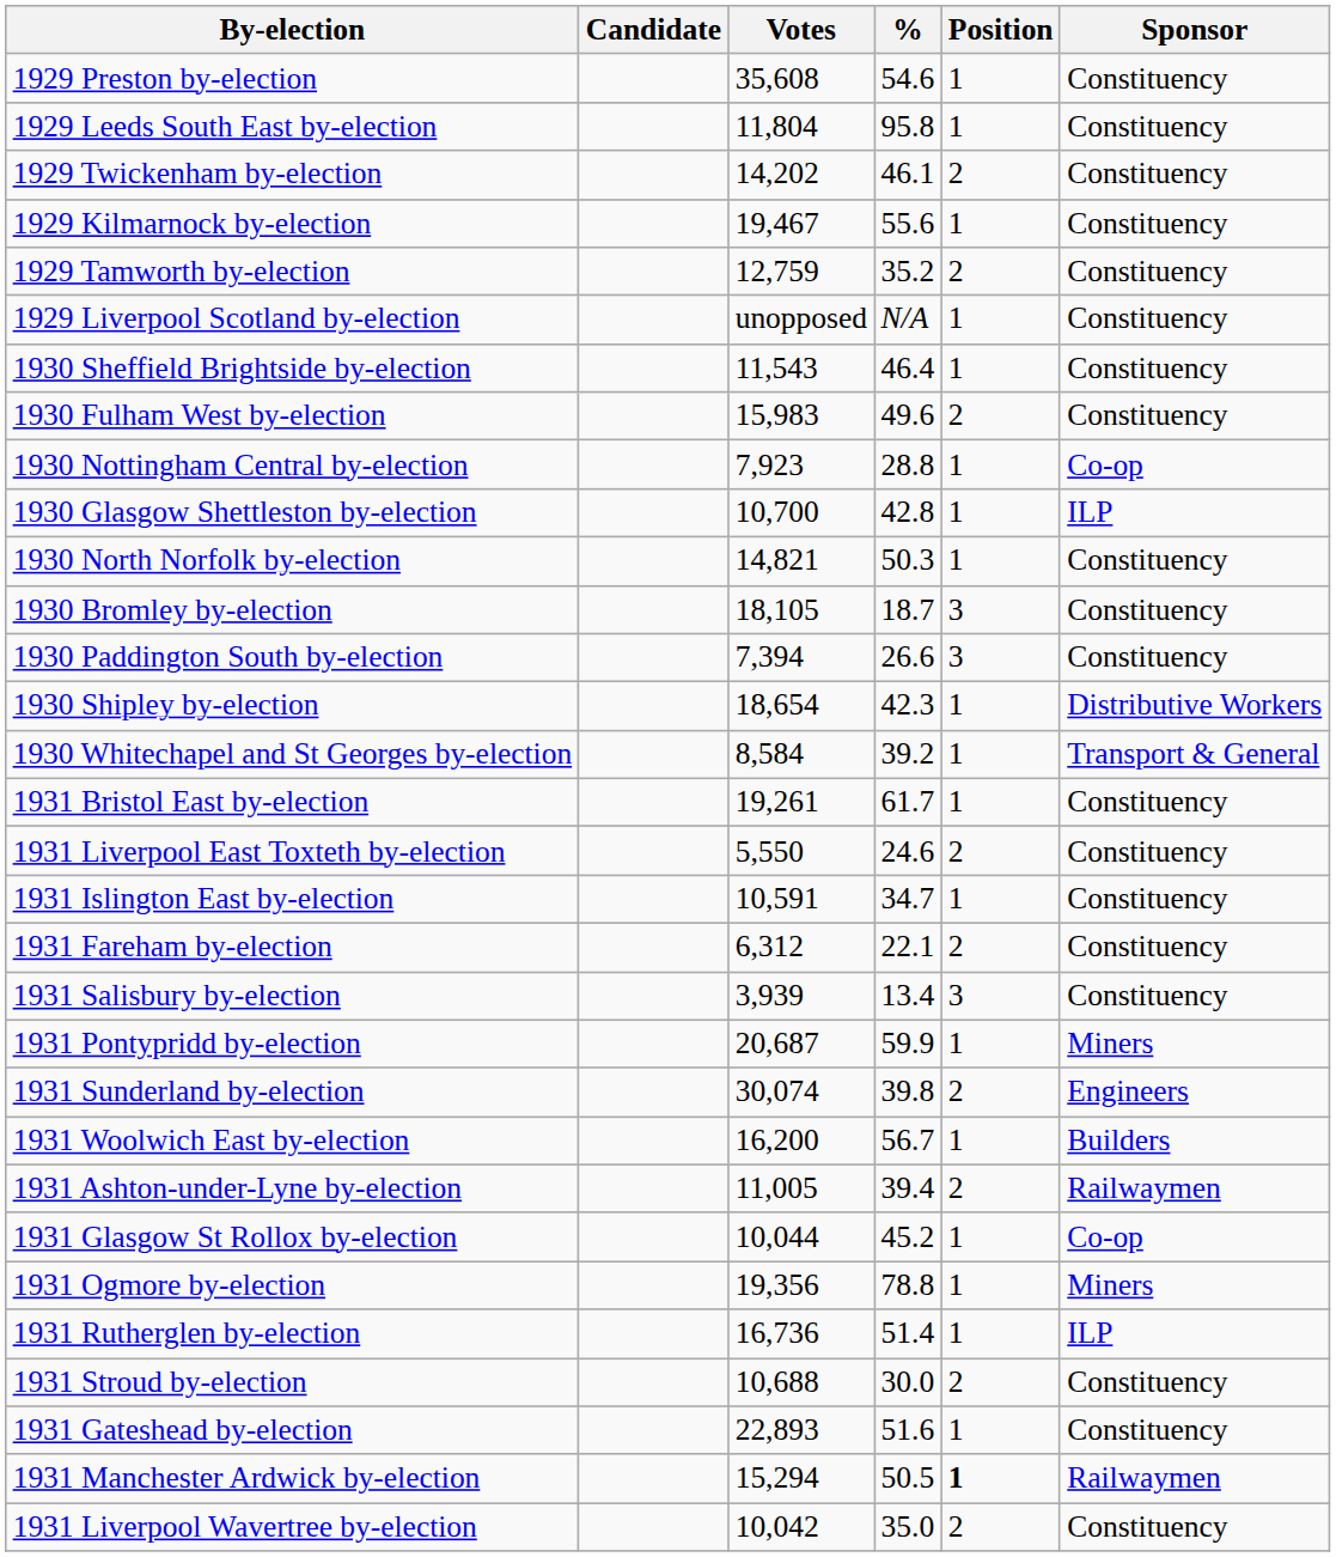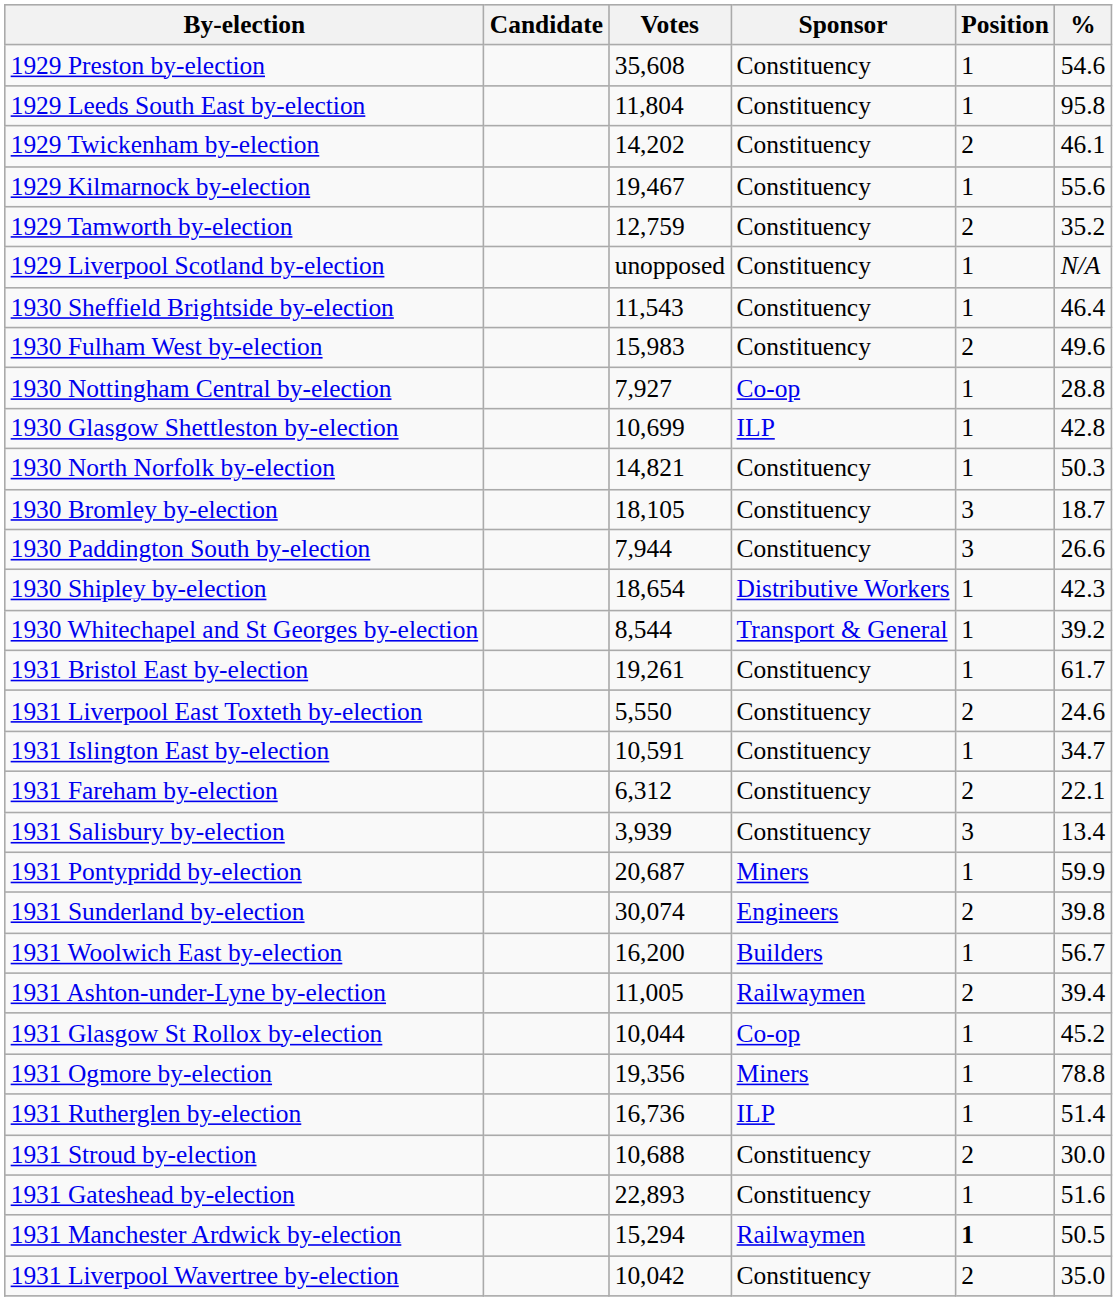 <table class="wikitable sortable">
 <tr>
 <th>By-election</th>
 <th>Candidate</th>
 <th>Votes</th>
+<th>Sponsor</th>
+<th>Position</th>
 <th>%</th>
-<th>Position</th>
-<th>Sponsor</th>
 </tr>
 <tr>
 <td><a href='#'>1929 Preston by-election</a></td>
 <td></td>
 <td>35,608</td>
+<td>Constituency</td>
+<td>1</td>
 <td>54.6</td>
-<td>1</td>
-<td>Constituency</td>
 </tr>
 <tr>
 <td><a href='#'>1929 Leeds South East by-election</a></td>
 <td></td>
 <td>11,804</td>
+<td>Constituency</td>
+<td>1</td>
 <td>95.8</td>
-<td>1</td>
-<td>Constituency</td>
 </tr>
 <tr>
 <td><a href='#'>1929 Twickenham by-election</a></td>
 <td></td>
 <td>14,202</td>
+<td>Constituency</td>
+<td>2</td>
 <td>46.1</td>
-<td>2</td>
-<td>Constituency</td>
 </tr>
 <tr>
 <td><a href='#'>1929 Kilmarnock by-election</a></td>
 <td></td>
 <td>19,467</td>
+<td>Constituency</td>
+<td>1</td>
 <td>55.6</td>
-<td>1</td>
-<td>Constituency</td>
 </tr>
 <tr>
 <td><a href='#'>1929 Tamworth by-election</a></td>
 <td></td>
 <td>12,759</td>
+<td>Constituency</td>
+<td>2</td>
 <td>35.2</td>
-<td>2</td>
-<td>Constituency</td>
 </tr>
 <tr>
 <td><a href='#'>1929 Liverpool Scotland by-election</a></td>
 <td></td>
 <td>unopposed</td>
+<td>Constituency</td>
+<td>1</td>
 <td><em>N/A</em></td>
-<td>1</td>
-<td>Constituency</td>
 </tr>
 <tr>
 <td><a href='#'>1930 Sheffield Brightside by-election</a></td>
 <td></td>
 <td>11,543</td>
+<td>Constituency</td>
+<td>1</td>
 <td>46.4</td>
-<td>1</td>
-<td>Constituency</td>
 </tr>
 <tr>
 <td><a href='#'>1930 Fulham West by-election</a></td>
 <td></td>
 <td>15,983</td>
+<td>Constituency</td>
+<td>2</td>
 <td>49.6</td>
-<td>2</td>
-<td>Constituency</td>
 </tr>
 <tr>
 <td><a href='#'>1930 Nottingham Central by-election</a></td>
 <td></td>
-<td>7,923</td>
+<td>7,927</td>
+<td><a href='#'>Co-op</a></td>
+<td>1</td>
 <td>28.8</td>
-<td>1</td>
-<td><a href='#'>Co-op</a></td>
 </tr>
 <tr>
 <td><a href='#'>1930 Glasgow Shettleston by-election</a></td>
 <td></td>
-<td>10,700</td>
+<td>10,699</td>
+<td><a href='#'>ILP</a></td>
+<td>1</td>
 <td>42.8</td>
-<td>1</td>
-<td><a href='#'>ILP</a></td>
 </tr>
 <tr>
 <td><a href='#'>1930 North Norfolk by-election</a></td>
 <td></td>
 <td>14,821</td>
+<td>Constituency</td>
+<td>1</td>
 <td>50.3</td>
-<td>1</td>
-<td>Constituency</td>
 </tr>
 <tr>
 <td><a href='#'>1930 Bromley by-election</a></td>
 <td></td>
 <td>18,105</td>
+<td>Constituency</td>
+<td>3</td>
 <td>18.7</td>
-<td>3</td>
-<td>Constituency</td>
 </tr>
 <tr>
 <td><a href='#'>1930 Paddington South by-election</a></td>
 <td></td>
-<td>7,394</td>
+<td>7,944</td>
+<td>Constituency</td>
+<td>3</td>
 <td>26.6</td>
-<td>3</td>
-<td>Constituency</td>
 </tr>
 <tr>
 <td><a href='#'>1930 Shipley by-election</a></td>
 <td></td>
 <td>18,654</td>
+<td><a href='#'>Distributive Workers</a></td>
+<td>1</td>
 <td>42.3</td>
-<td>1</td>
-<td><a href='#'>Distributive Workers</a></td>
 </tr>
 <tr>
 <td><a href='#'>1930 Whitechapel and St Georges by-election</a></td>
 <td></td>
-<td>8,584</td>
+<td>8,544</td>
+<td><a href='#'>Transport & General</a></td>
+<td>1</td>
 <td>39.2</td>
-<td>1</td>
-<td><a href='#'>Transport & General</a></td>
 </tr>
 <tr>
 <td><a href='#'>1931 Bristol East by-election</a></td>
 <td></td>
 <td>19,261</td>
+<td>Constituency</td>
+<td>1</td>
 <td>61.7</td>
-<td>1</td>
-<td>Constituency</td>
 </tr>
 <tr>
 <td><a href='#'>1931 Liverpool East Toxteth by-election</a></td>
 <td></td>
 <td>5,550</td>
+<td>Constituency</td>
+<td>2</td>
 <td>24.6</td>
-<td>2</td>
-<td>Constituency</td>
 </tr>
 <tr>
 <td><a href='#'>1931 Islington East by-election</a></td>
 <td></td>
 <td>10,591</td>
+<td>Constituency</td>
+<td>1</td>
 <td>34.7</td>
-<td>1</td>
-<td>Constituency</td>
 </tr>
 <tr>
 <td><a href='#'>1931 Fareham by-election</a></td>
 <td></td>
 <td>6,312</td>
+<td>Constituency</td>
+<td>2</td>
 <td>22.1</td>
-<td>2</td>
-<td>Constituency</td>
 </tr>
 <tr>
 <td><a href='#'>1931 Salisbury by-election</a></td>
 <td></td>
 <td>3,939</td>
+<td>Constituency</td>
+<td>3</td>
 <td>13.4</td>
-<td>3</td>
-<td>Constituency</td>
 </tr>
 <tr>
 <td><a href='#'>1931 Pontypridd by-election</a></td>
 <td></td>
 <td>20,687</td>
+<td><a href='#'>Miners</a></td>
+<td>1</td>
 <td>59.9</td>
-<td>1</td>
-<td><a href='#'>Miners</a></td>
 </tr>
 <tr>
 <td><a href='#'>1931 Sunderland by-election</a></td>
 <td></td>
 <td>30,074</td>
+<td><a href='#'>Engineers</a></td>
+<td>2</td>
 <td>39.8</td>
-<td>2</td>
-<td><a href='#'>Engineers</a></td>
 </tr>
 <tr>
 <td><a href='#'>1931 Woolwich East by-election</a></td>
 <td></td>
 <td>16,200</td>
+<td><a href='#'>Builders</a></td>
+<td>1</td>
 <td>56.7</td>
-<td>1</td>
-<td><a href='#'>Builders</a></td>
 </tr>
 <tr>
 <td><a href='#'>1931 Ashton-under-Lyne by-election</a></td>
 <td></td>
 <td>11,005</td>
+<td><a href='#'>Railwaymen</a></td>
+<td>2</td>
 <td>39.4</td>
-<td>2</td>
-<td><a href='#'>Railwaymen</a></td>
 </tr>
 <tr>
 <td><a href='#'>1931 Glasgow St Rollox by-election</a></td>
 <td></td>
 <td>10,044</td>
+<td><a href='#'>Co-op</a></td>
+<td>1</td>
 <td>45.2</td>
-<td>1</td>
-<td><a href='#'>Co-op</a></td>
 </tr>
 <tr>
 <td><a href='#'>1931 Ogmore by-election</a></td>
 <td></td>
 <td>19,356</td>
+<td><a href='#'>Miners</a></td>
+<td>1</td>
 <td>78.8</td>
-<td>1</td>
-<td><a href='#'>Miners</a></td>
 </tr>
 <tr>
 <td><a href='#'>1931 Rutherglen by-election</a></td>
 <td></td>
 <td>16,736</td>
+<td><a href='#'>ILP</a></td>
+<td>1</td>
 <td>51.4</td>
-<td>1</td>
-<td><a href='#'>ILP</a></td>
 </tr>
 <tr>
 <td><a href='#'>1931 Stroud by-election</a></td>
 <td></td>
 <td>10,688</td>
+<td>Constituency</td>
+<td>2</td>
 <td>30.0</td>
-<td>2</td>
-<td>Constituency</td>
 </tr>
 <tr>
 <td><a href='#'>1931 Gateshead by-election</a></td>
 <td></td>
 <td>22,893</td>
+<td>Constituency</td>
+<td>1</td>
 <td>51.6</td>
-<td>1</td>
-<td>Constituency</td>
 </tr>
 <tr>
 <td><a href='#'>1931 Manchester Ardwick by-election</a></td>
 <td></td>
 <td>15,294</td>
+<td><a href='#'>Railwaymen</a></td>
+<td><strong>1</strong></td>
 <td>50.5</td>
-<td><strong>1</strong></td>
-<td><a href='#'>Railwaymen</a></td>
 </tr>
 <tr>
 <td><a href='#'>1931 Liverpool Wavertree by-election</a></td>
 <td></td>
 <td>10,042</td>
+<td>Constituency</td>
+<td>2</td>
 <td>35.0</td>
-<td>2</td>
-<td>Constituency</td>
 </tr>
 </table>
